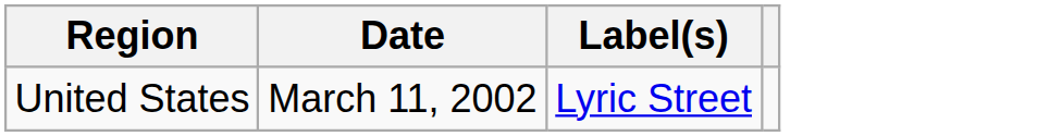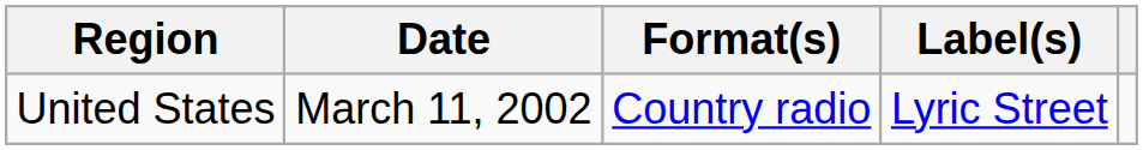 <table class="wikitable">
 <tr>
 <th>Region</th>
 <th>Date</th>
+<th>Format(s)</th>
 <th>Label(s)</th>
 <th></th>
 </tr>
 <tr>
 <td>United States</td>
 <td>March 11, 2002</td>
+<td><a href='#'>Country radio</a></td>
 <td><a href='#'>Lyric Street</a></td>
 <td></td>
 </tr>
 </table>
